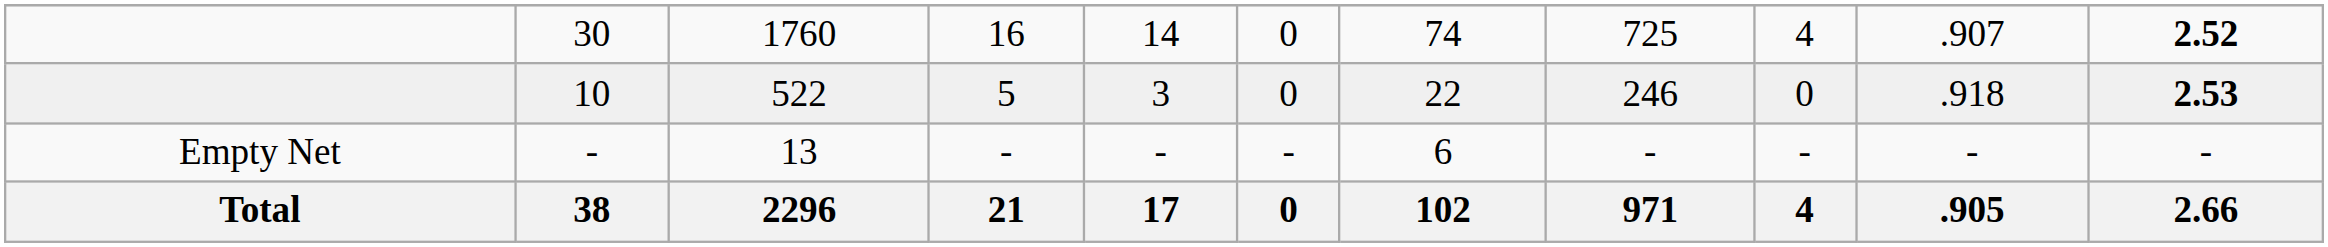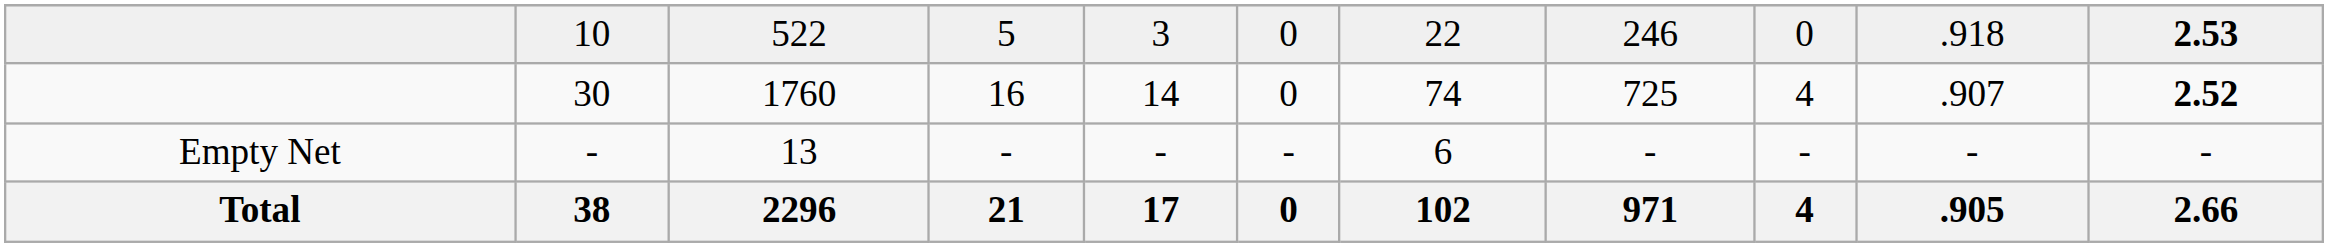 <table class="wikitable sortable" width ="1000">
 <tr align="center">
+</tr>
+<tr align="center" bgcolor="f0f0f0">
+<td></td>
+<td>10</td>
+<td>522</td>
+<td>5</td>
+<td>3</td>
+<td>0</td>
+<td>22</td>
+<td>246</td>
+<td>0</td>
+<td>.918</td>
+<td><strong>2.53</strong></td>
 </tr>
 <tr align="center" bgcolor="">
 <td></td>
 <td>30</td>
 <td>1760</td>
 <td>16</td>
 <td>14</td>
 <td>0</td>
 <td>74</td>
 <td>725</td>
 <td>4</td>
 <td>.907</td>
 <td><strong>2.52</strong></td>
-</tr>
-<tr align="center" bgcolor="f0f0f0">
-<td></td>
-<td>10</td>
-<td>522</td>
-<td>5</td>
-<td>3</td>
-<td>0</td>
-<td>22</td>
-<td>246</td>
-<td>0</td>
-<td>.918</td>
-<td><strong>2.53</strong></td>
 </tr>
 <tr align="center" bgcolor="">
 <td>Empty Net</td>
 <td>-</td>
 <td>13</td>
 <td>-</td>
 <td>-</td>
 <td>-</td>
 <td>6</td>
 <td>-</td>
 <td>-</td>
 <td>-</td>
 <td>-</td>
 </tr>
 <tr>
 <th>Total</th>
 <th>38</th>
 <th>2296</th>
 <th>21</th>
 <th>17</th>
 <th>0</th>
 <th>102</th>
 <th>971</th>
 <th>4</th>
 <th>.905</th>
 <th>2.66</th>
 </tr>
 </table>
